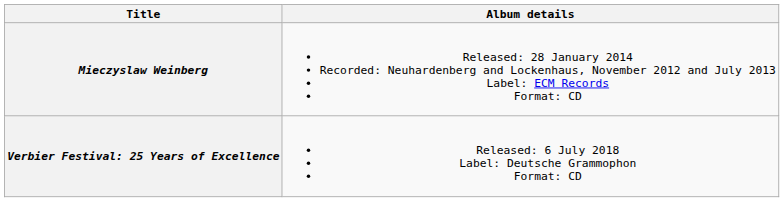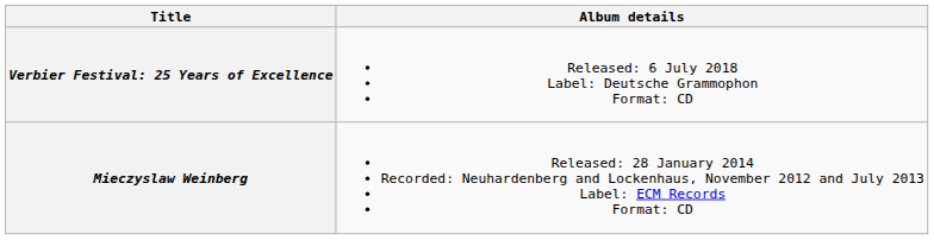 <table class="wikitable plainrowheaders" style="text-align:center">
 <tr>
 <th scope="col">Title</th>
 <th scope="col">Album details</th>
 </tr>
 <tr>
+<th scope=row><em>Verbier Festival: 25 Years of Excellence</em></th>
+<td><br><ul><li>Released: 6 July 2018</li><li>Label: Deutsche Grammophon</li><li>Format: CD</li></ul></td>
+</tr>
+<tr>
 <th scope=row><em>Mieczyslaw Weinberg</em></th>
 <td><br><ul><li>Released: 28 January 2014</li><li>Recorded: Neuhardenberg and Lockenhaus,  November 2012 and July 2013</li><li>Label: <a href='#'>ECM Records</a></li><li>Format: CD</li></ul></td>
 </tr>
-<tr>
-<th scope=row><em>Verbier Festival: 25 Years of Excellence</em></th>
-<td><br><ul><li>Released: 6 July 2018</li><li>Label: Deutsche Grammophon</li><li>Format: CD</li></ul></td>
-</tr>
 </table>
